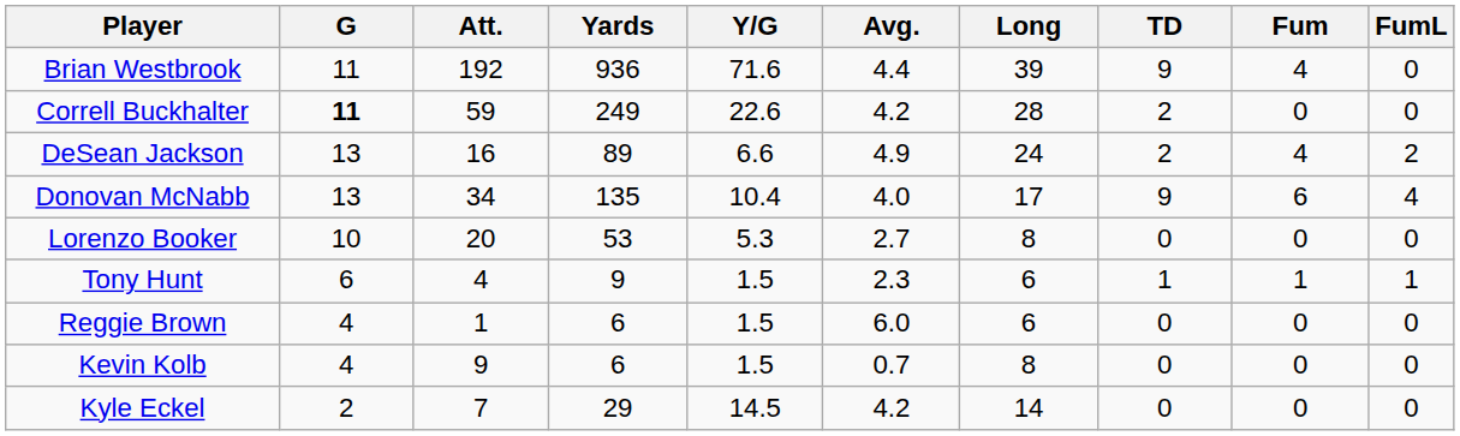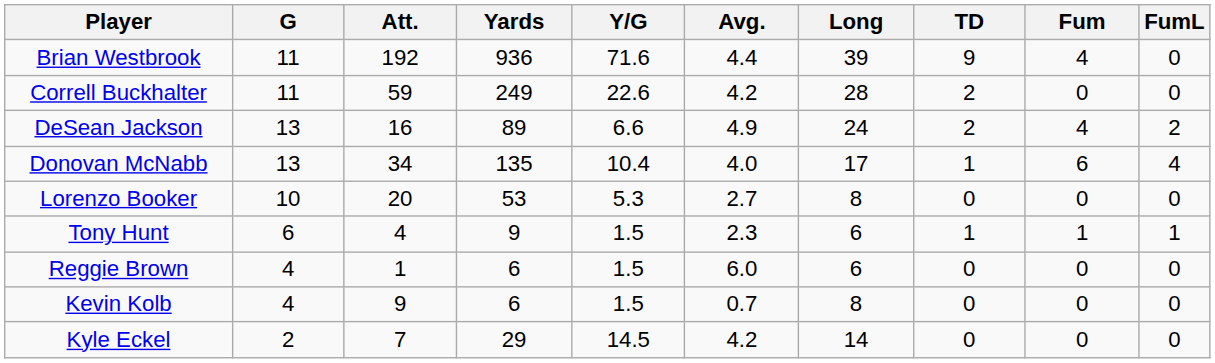 <table class="wikitable">
 <tr>
 <th width="20%" bgcolor="#ddddff">Player</th>
 <th width="10%" bgcolor="#ddddff">G</th>
 <th width="10%" bgcolor="#ddddff">Att.</th>
 <th width="10%" bgcolor="#ddddff">Yards</th>
 <th width="10%" bgcolor="#ddddff">Y/G</th>
 <th width="10%" bgcolor="#ddddff">Avg.</th>
 <th width="10%" bgcolor="#ddddff">Long</th>
 <th width="10%" bgcolor="#ddddff">TD</th>
 <th width="10%" bgcolor="#ddddff">Fum</th>
 <th width="10%" bgcolor="#ddddff">FumL</th>
 </tr>
 <tr align="center">
 <td><a href='#'>Brian Westbrook</a></td>
 <td>11</td>
 <td>192</td>
 <td>936</td>
 <td>71.6</td>
 <td>4.4</td>
 <td>39</td>
 <td>9</td>
 <td>4</td>
 <td>0</td>
 </tr>
 <tr align="center">
 <td><a href='#'>Correll Buckhalter</a></td>
-<td><strong>11</strong></td>
+<td>11</td>
 <td>59</td>
 <td>249</td>
 <td>22.6</td>
 <td>4.2</td>
 <td>28</td>
 <td>2</td>
 <td>0</td>
 <td>0</td>
 </tr>
 <tr align="center">
 <td><a href='#'>DeSean Jackson</a></td>
 <td>13</td>
 <td>16</td>
 <td>89</td>
 <td>6.6</td>
 <td>4.9</td>
 <td>24</td>
 <td>2</td>
 <td>4</td>
 <td>2</td>
 </tr>
 <tr align="center">
 <td><a href='#'>Donovan McNabb</a></td>
 <td>13</td>
 <td>34</td>
 <td>135</td>
 <td>10.4</td>
 <td>4.0</td>
 <td>17</td>
-<td>9</td>
+<td>1</td>
 <td>6</td>
 <td>4</td>
 </tr>
 <tr align="center">
 <td><a href='#'>Lorenzo Booker</a></td>
 <td>10</td>
 <td>20</td>
 <td>53</td>
 <td>5.3</td>
 <td>2.7</td>
 <td>8</td>
 <td>0</td>
 <td>0</td>
 <td>0</td>
 </tr>
 <tr align="center">
 <td><a href='#'>Tony Hunt</a></td>
 <td>6</td>
 <td>4</td>
 <td>9</td>
 <td>1.5</td>
 <td>2.3</td>
 <td>6</td>
 <td>1</td>
 <td>1</td>
 <td>1</td>
 </tr>
 <tr align="center">
 <td><a href='#'>Reggie Brown</a></td>
 <td>4</td>
 <td>1</td>
 <td>6</td>
 <td>1.5</td>
 <td>6.0</td>
 <td>6</td>
 <td>0</td>
 <td>0</td>
 <td>0</td>
 </tr>
 <tr align="center">
 <td><a href='#'>Kevin Kolb</a></td>
 <td>4</td>
 <td>9</td>
 <td>6</td>
 <td>1.5</td>
 <td>0.7</td>
 <td>8</td>
 <td>0</td>
 <td>0</td>
 <td>0</td>
 </tr>
 <tr align="center">
 <td><a href='#'>Kyle Eckel</a></td>
 <td>2</td>
 <td>7</td>
 <td>29</td>
 <td>14.5</td>
 <td>4.2</td>
 <td>14</td>
 <td>0</td>
 <td>0</td>
 <td>0</td>
 </tr>
 </table>
